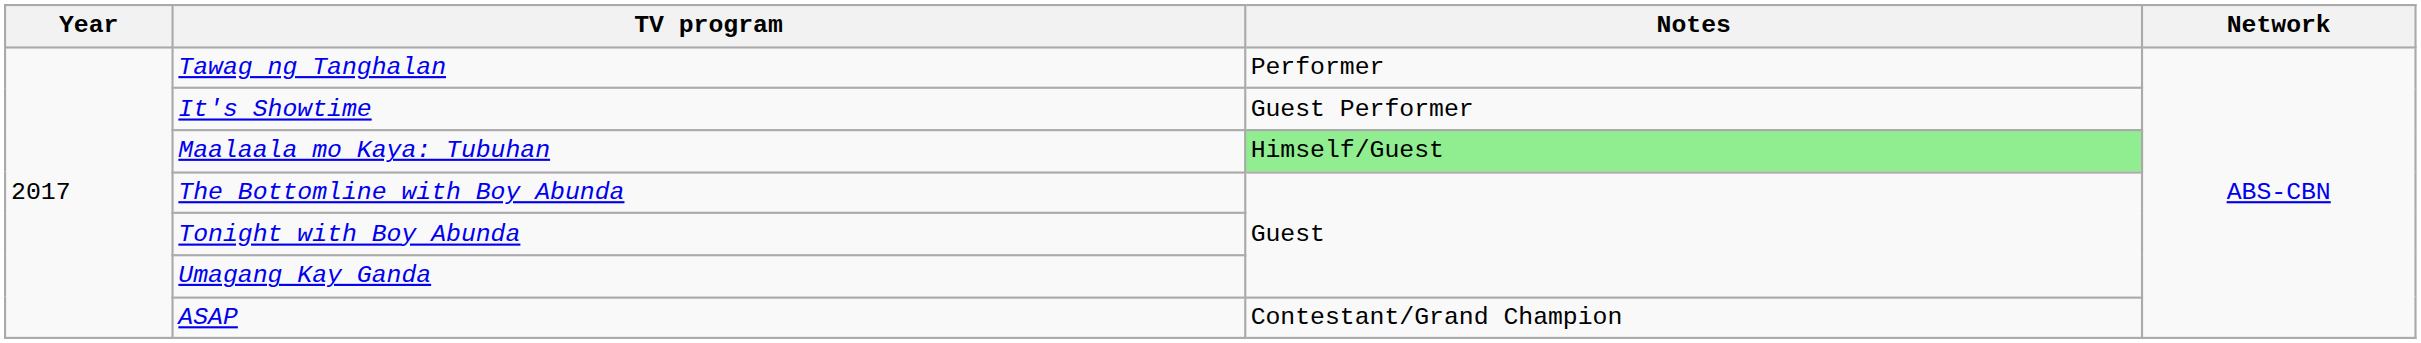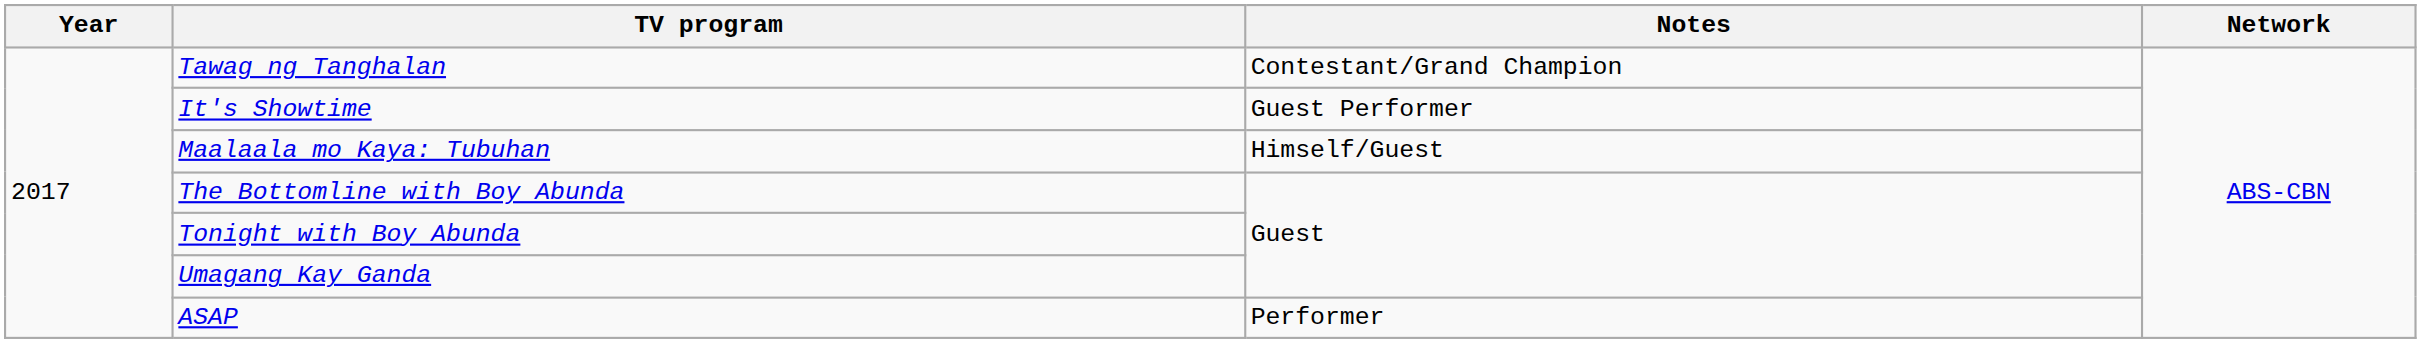 <table class="wikitable" style="width: 90%; font-size: 90%;">
 <tr>
 <th>Year</th>
 <th>TV program</th>
 <th>Notes</th>
 <th>Network</th>
 </tr>
 <tr>
 <td rowspan=7>2017</td>
 <td><em><a href='#'>Tawag ng Tanghalan</a></em></td>
-<td>Performer</td>
+<td>Contestant/Grand Champion</td>
 <td rowspan=7 style="text-align:center;"><a href='#'>ABS-CBN</a></td>
 </tr>
 <tr>
 <td><em><a href='#'>It's Showtime</a></em></td>
 <td>Guest Performer</td>
 </tr>
 <tr>
 <td><em><a href='#'>Maalaala mo Kaya: Tubuhan</a></em></td>
-<td style="background: lightgreen;">Himself/Guest</td>
+<td>Himself/Guest</td>
 </tr>
 <tr>
 <td><em><a href='#'>The Bottomline with Boy Abunda</a></em></td>
 <td rowspan="3">Guest</td>
 </tr>
 <tr>
 <td><em><a href='#'>Tonight with Boy Abunda</a></em></td>
 </tr>
 <tr>
 <td><em><a href='#'>Umagang Kay Ganda</a></em></td>
 </tr>
 <tr>
 <td><em><a href='#'>ASAP</a></em></td>
-<td>Contestant/Grand Champion</td>
+<td>Performer</td>
 </tr>
 </table>
